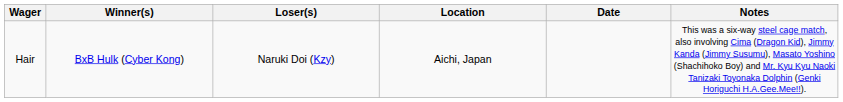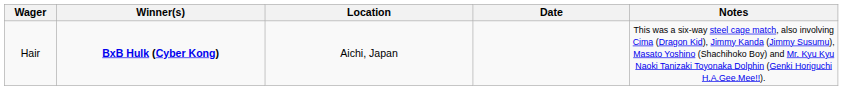 <table class="wikitable sortable" width=100%>
 <tr>
 <th width=5%>Wager</th>
 <th width=20%>Winner(s)</th>
-<th width=20%>Loser(s)</th>
 <th width=20%>Location</th>
 <th width=15%>Date</th>
 <th width=20%>Notes</th>
 </tr>
 <tr ---- align="center">
 <td>Hair</td>
-<td><a href='#'>BxB Hulk</a> (<a href='#'>Cyber Kong</a>)</td>
-<td>Naruki Doi (<a href='#'>Kzy</a>)</td>
+<td><strong><a href='#'>BxB Hulk</a> (<a href='#'>Cyber Kong</a>)</strong></td>
 <td>Aichi, Japan</td>
 <td></td>
 <td><small>This was a six-way <a href='#'>steel cage match</a>, also involving <a href='#'>Cima</a> (<a href='#'>Dragon Kid</a>), <a href='#'>Jimmy Kanda</a> (<a href='#'>Jimmy Susumu</a>), <a href='#'>Masato Yoshino</a> (Shachihoko Boy) and <a href='#'>Mr. Kyu Kyu Naoki Tanizaki Toyonaka Dolphin</a> (<a href='#'>Genki Horiguchi H.A.Gee.Mee!!</a>).</small></td>
 </tr>
 </table>
